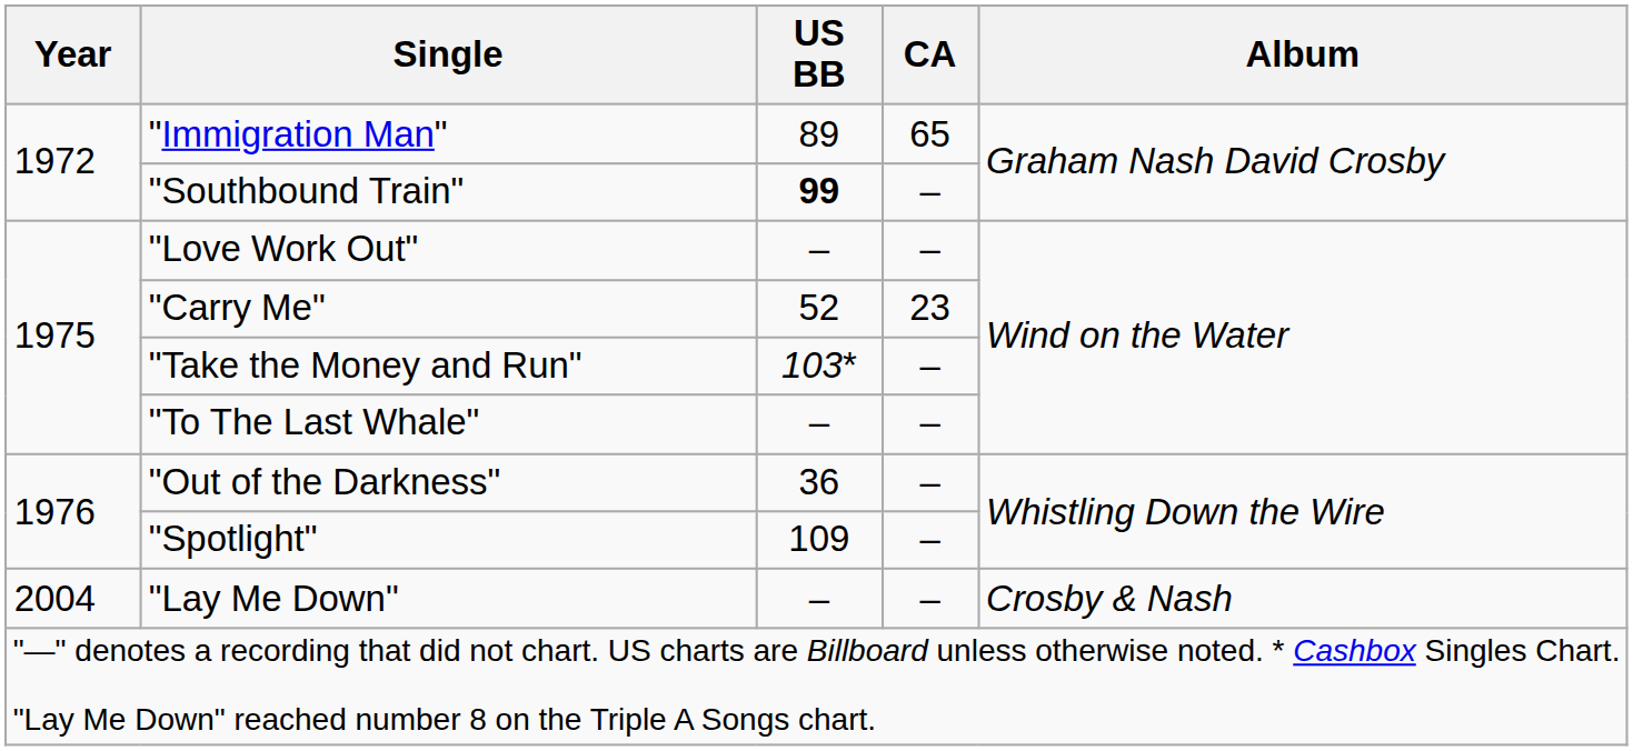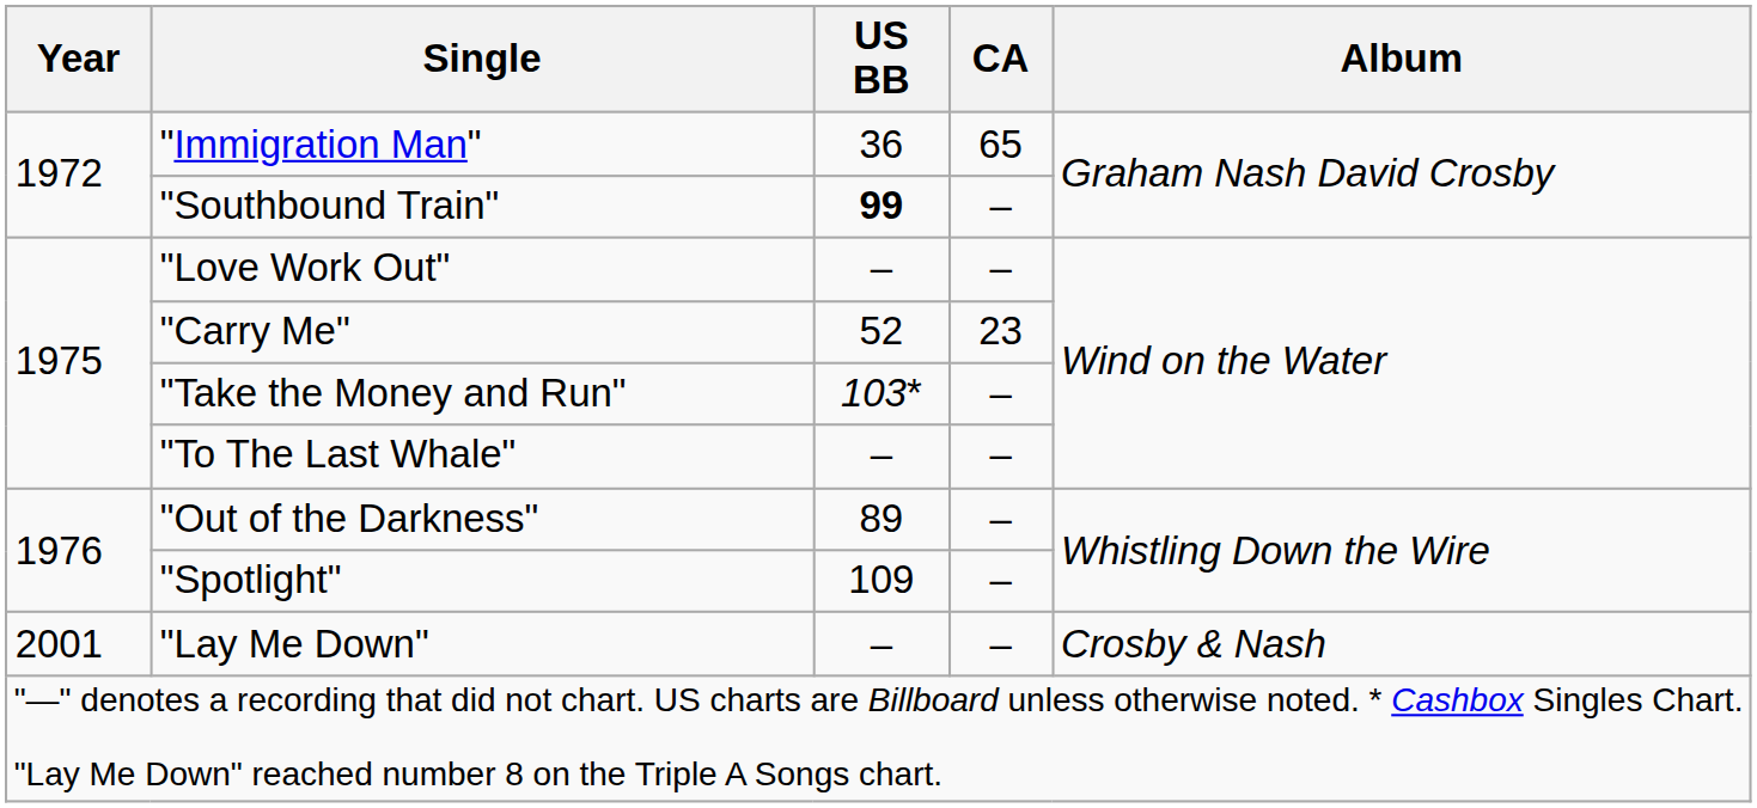 <table class="wikitable">
 <tr>
 <th>Year</th>
 <th>Single</th>
 <th>US<br>BB<br></th>
 <th>CA<br></th>
 <th>Album</th>
 </tr>
 <tr>
 <td rowspan="2">1972</td>
 <td>"<a href='#'>Immigration Man</a>"</td>
-<td align="center">89</td>
+<td align="center">36</td>
 <td align="center">65</td>
 <td rowspan="2"><em>Graham Nash David Crosby</em></td>
 </tr>
 <tr>
 <td>"Southbound Train"</td>
 <td align="center"><strong>99</strong></td>
 <td align="center">–</td>
 </tr>
 <tr>
 <td rowspan="4">1975</td>
 <td>"Love Work Out"</td>
 <td align="center">–</td>
 <td align="center">–</td>
 <td rowspan="4"><em>Wind on the Water</em></td>
 </tr>
 <tr>
 <td>"Carry Me"</td>
 <td align="center">52</td>
 <td align="center">23</td>
 </tr>
 <tr>
 <td>"Take the Money and Run"</td>
 <td align="center"><em>103</em>*</td>
 <td align="center">–</td>
 </tr>
 <tr>
 <td>"To The Last Whale"</td>
 <td align="center">–</td>
 <td align="center">–</td>
 </tr>
 <tr>
 <td rowspan="2">1976</td>
 <td>"Out of the Darkness"</td>
-<td align="center">36</td>
+<td align="center">89</td>
 <td align="center">–</td>
 <td rowspan="2"><em>Whistling Down the Wire</em></td>
 </tr>
 <tr>
 <td>"Spotlight"</td>
 <td align="center">109</td>
 <td align="center">–</td>
 </tr>
 <tr>
-<td rowspan="1">2004</td>
+<td rowspan="1">2001</td>
 <td>"Lay Me Down"</td>
 <td align="center">–</td>
 <td align="center">–</td>
 <td rowspan="1"><em>Crosby & Nash</em></td>
 </tr>
 <tr>
 <td colspan="5" style="font-size:85%">"—" denotes a recording that did not chart. US charts are <em>Billboard</em> unless otherwise noted. * <em><a href='#'>Cashbox</a></em> Singles Chart.<br><br>"Lay Me Down" reached number 8 on the Triple A Songs chart.</td>
 </tr>
 </table>
